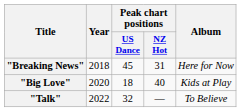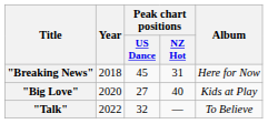 <table class="wikitable plainrowheaders" style="text-align:center;">
 <tr>
 <th scope="col" rowspan="2">Title</th>
 <th scope="col" rowspan="2">Year</th>
 <th scope="col" colspan="2">Peak chart positions</th>
 <th scope="col" rowspan="2">Album</th>
 </tr>
 <tr>
 <th scope="col" style="width:3em;font-size:90%;"><a href='#'>US<br>Dance</a><br></th>
 <th scope="col" style="width:3em;font-size:90%;"><a href='#'>NZ<br>Hot</a><br></th>
 </tr>
 <tr>
 <th scope="row">"Breaking News"<br></th>
 <td>2018</td>
 <td>45</td>
 <td>31</td>
 <td><em>Here for Now</em></td>
 </tr>
 <tr>
 <th scope="row">"Big Love"<br></th>
 <td>2020</td>
-<td>18</td>
+<td>27</td>
 <td>40</td>
 <td><em>Kids at Play</em></td>
 </tr>
 <tr>
 <th scope="row">"Talk" <br></th>
 <td>2022</td>
 <td>32</td>
 <td>—</td>
 <td><em>To Believe</em></td>
 </tr>
 </table>
